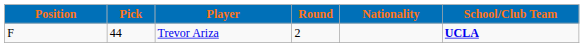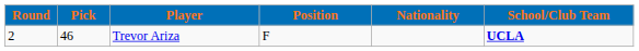 <table class="wikitable sortable sortable">
 <tr>
-<th style="background:#0070B8;color:#FF7518;" width="15%">Position</th>
+<th style="background:#0070B8;color:#FF7518;" width="7%">Round</th>
 <th style="background:#0070B8;color:#FF7518;" width="7%">Pick</th>
 <th style="background:#0070B8;color:#FF7518;" width="20%">Player</th>
-<th style="background:#0070B8;color:#FF7518;" width="7%">Round</th>
+<th style="background:#0070B8;color:#FF7518;" width="15%">Position</th>
 <th style="background:#0070B8;color:#FF7518;" width="15%">Nationality</th>
 <th style="background:#0070B8;color:#FF7518;" width="20%">School/Club Team</th>
 </tr>
 <tr>
+<td>2</td>
+<td>46</td>
+<td><a href='#'>Trevor Ariza</a></td>
 <td>F</td>
-<td>44</td>
-<td><a href='#'>Trevor Ariza</a></td>
-<td>2</td>
 <td></td>
 <td><strong><a href='#'>UCLA</a></strong></td>
 </tr>
 </table>
